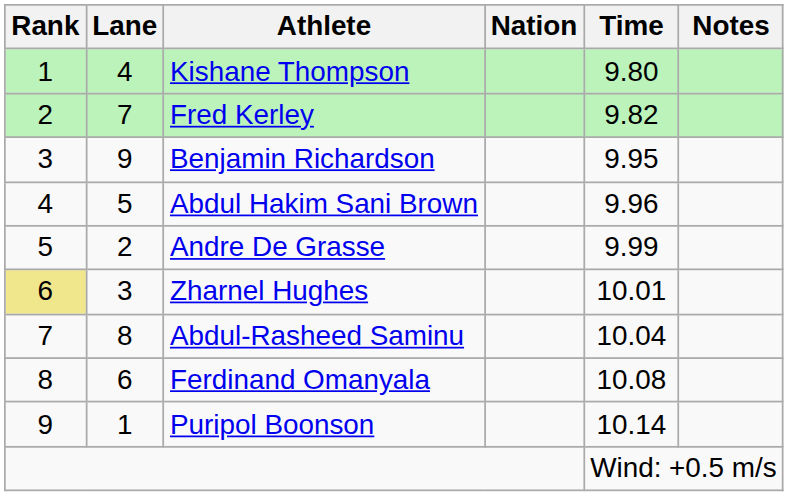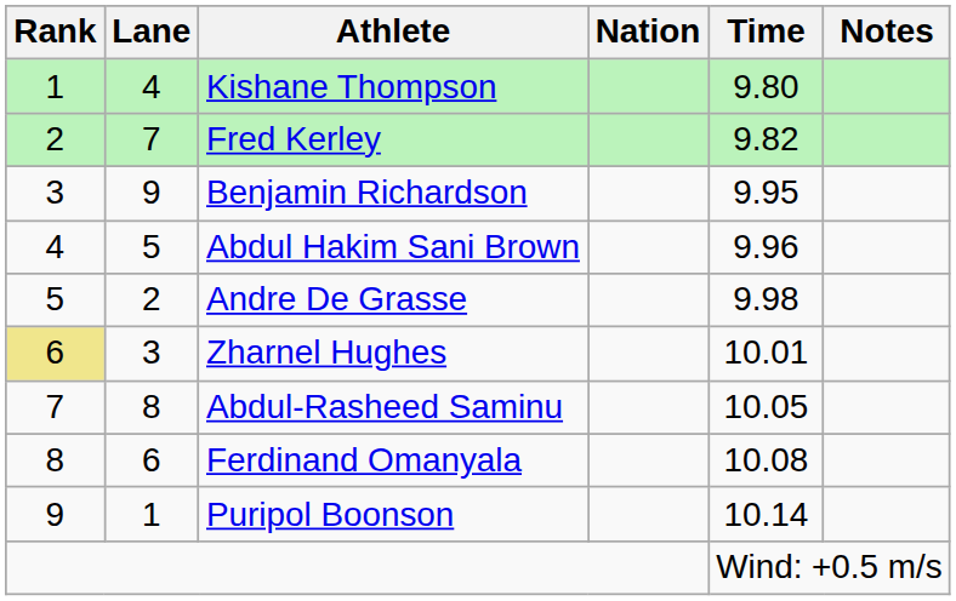 <table class="wikitable sortable" style="text-align:center;">
 <tr>
 <th scope="col">Rank</th>
 <th scope="col">Lane</th>
 <th scope="col">Athlete</th>
 <th scope="col">Nation</th>
 <th scope="col">Time</th>
 <th scope="col">Notes</th>
 </tr>
 <tr bgcolor="#bbf3bb">
 <td>1</td>
 <td>4</td>
 <td align=left><a href='#'>Kishane Thompson</a></td>
 <td align=left></td>
 <td>9.80</td>
 <td></td>
 </tr>
 <tr bgcolor="#bbf3bb">
 <td>2</td>
 <td>7</td>
 <td align=left><a href='#'>Fred Kerley</a></td>
 <td align=left></td>
 <td>9.82</td>
 <td></td>
 </tr>
 <tr>
 <td>3</td>
 <td>9</td>
 <td align=left><a href='#'>Benjamin Richardson</a></td>
 <td align=left></td>
 <td>9.95</td>
 <td></td>
 </tr>
 <tr>
 <td>4</td>
 <td>5</td>
 <td align=left><a href='#'>Abdul Hakim Sani Brown</a></td>
 <td align=left></td>
 <td>9.96</td>
 <td></td>
 </tr>
 <tr>
 <td>5</td>
 <td>2</td>
 <td align=left><a href='#'>Andre De Grasse</a></td>
 <td align=left></td>
-<td>9.99</td>
+<td>9.98</td>
 <td></td>
 </tr>
 <tr>
 <td style="background: khaki;">6</td>
 <td>3</td>
 <td align=left><a href='#'>Zharnel Hughes</a></td>
 <td align=left></td>
 <td>10.01</td>
 <td></td>
 </tr>
 <tr>
 <td>7</td>
 <td>8</td>
 <td align=left><a href='#'>Abdul-Rasheed Saminu</a></td>
 <td align=left></td>
-<td>10.04</td>
+<td>10.05</td>
 <td></td>
 </tr>
 <tr>
 <td>8</td>
 <td>6</td>
 <td align=left><a href='#'>Ferdinand Omanyala</a></td>
 <td align=left></td>
 <td>10.08</td>
 <td></td>
 </tr>
 <tr>
 <td>9</td>
 <td>1</td>
 <td align=left><a href='#'>Puripol Boonson</a></td>
 <td align=left></td>
 <td>10.14</td>
 <td></td>
 </tr>
 <tr class="sortbottom">
 <td colspan="4"></td>
 <td colspan="2" style="text-align:left;">Wind: +0.5 m/s</td>
 </tr>
 </table>
